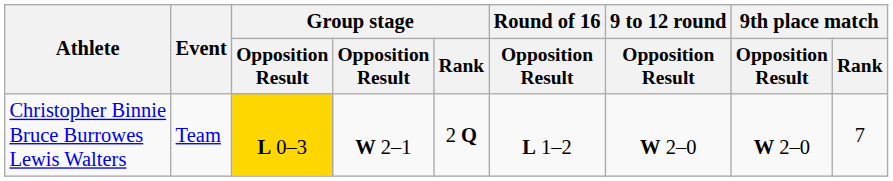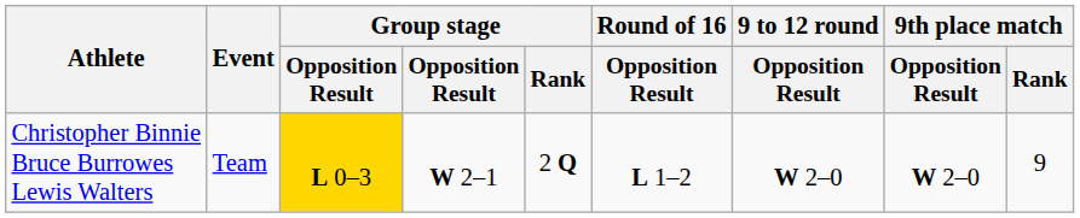 <table class="wikitable" style="font-size:95%">
 <tr>
 <th rowspan=2>Athlete</th>
 <th rowspan=2>Event</th>
 <th colspan=3>Group stage</th>
 <th>Round of 16</th>
 <th>9 to 12 round</th>
 <th colspan=2>9th place match</th>
 </tr>
 <tr style="font-size:95%">
 <th>Opposition<br>Result</th>
 <th>Opposition<br>Result</th>
 <th>Rank</th>
 <th>Opposition<br>Result</th>
 <th>Opposition<br>Result</th>
 <th>Opposition<br>Result</th>
 <th>Rank</th>
 </tr>
 <tr align=center>
 <td align=left><a href='#'>Christopher Binnie</a><br><a href='#'>Bruce Burrowes</a><br><a href='#'>Lewis Walters</a></td>
 <td align=left><a href='#'>Team</a></td>
 <td style="background: gold;"><br><strong>L</strong> 0–3</td>
 <td><br><strong>W</strong> 2–1</td>
 <td>2 <strong>Q</strong></td>
 <td><br><strong>L</strong> 1–2</td>
 <td><br><strong>W</strong> 2–0</td>
 <td><br><strong>W</strong> 2–0</td>
-<td>7</td>
+<td>9</td>
 </tr>
 </table>
